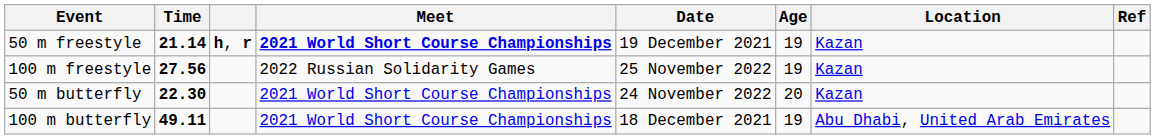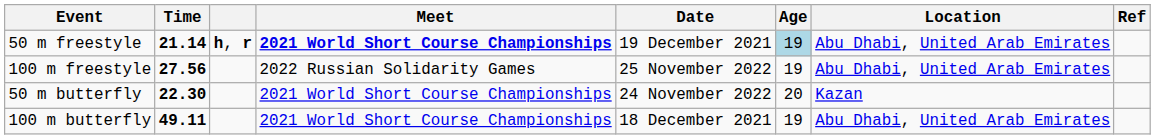 <table class="wikitable">
 <tr>
 <th>Event</th>
 <th>Time</th>
 <th></th>
 <th>Meet</th>
 <th>Date</th>
 <th>Age</th>
 <th>Location</th>
 <th>Ref</th>
 </tr>
 <tr>
 <td>50 m freestyle</td>
 <td style="text-align:center;"><strong>21.14</strong></td>
 <td><strong>h</strong>, <strong>r</strong></td>
 <td><strong><a href='#'>2021 World Short Course Championships</a></strong></td>
 <td>19 December 2021</td>
-<td style="text-align:center;">19</td>
-<td><a href='#'>Kazan</a></td>
+<td style="background: lightblue; text-align:center;">19</td>
+<td><a href='#'>Abu Dhabi</a>, <a href='#'>United Arab Emirates</a></td>
 <td style="text-align:center;"></td>
 </tr>
 <tr>
 <td>100 m freestyle</td>
 <td style="text-align:center;"><strong>27.56</strong></td>
 <td></td>
 <td>2022 Russian Solidarity Games</td>
 <td>25 November 2022</td>
 <td style="text-align:center;">19</td>
-<td><a href='#'>Kazan</a></td>
+<td><a href='#'>Abu Dhabi</a>, <a href='#'>United Arab Emirates</a></td>
 <td style="text-align:center;"></td>
 </tr>
 <tr>
 <td>50 m butterfly</td>
 <td style="text-align:center;"><strong>22.30</strong></td>
 <td></td>
 <td><a href='#'>2021 World Short Course Championships</a></td>
 <td>24 November 2022</td>
 <td style="text-align:center;">20</td>
 <td><a href='#'>Kazan</a></td>
 <td style="text-align:center;"></td>
 </tr>
 <tr>
 <td>100 m butterfly</td>
 <td style="text-align:center;"><strong>49.11</strong></td>
 <td></td>
 <td><a href='#'>2021 World Short Course Championships</a></td>
 <td>18 December 2021</td>
 <td style="text-align:center;">19</td>
 <td><a href='#'>Abu Dhabi</a>, <a href='#'>United Arab Emirates</a></td>
 <td style="text-align:center;"></td>
 </tr>
 </table>
